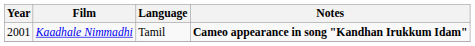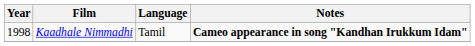 <table class="wikitable sortable">
 <tr>
 <th>Year</th>
 <th>Film</th>
 <th>Language</th>
 <th>Notes</th>
 </tr>
 <tr>
-<td>2001</td>
+<td>1998</td>
 <td><em><a href='#'>Kaadhale Nimmadhi</a></em></td>
 <td>Tamil</td>
 <td><strong>Cameo appearance in song "Kandhan Irukkum Idam"</strong></td>
 </tr>
 <tr>
 </tr>
 </table>
